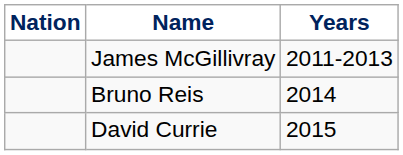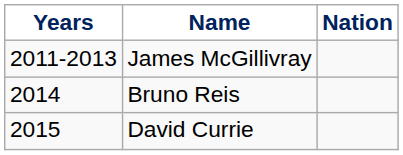 <table class="wikitable sortable">
 <tr>
+<th style="background:white; color:#00235d;" scope="col">Years</th>
+<th style="background:white; color:#00235d;" scope="col">Name</th>
 <th style="background:white; color:#00235d;" scope="col">Nation</th>
-<th style="background:white; color:#00235d;" scope="col">Name</th>
-<th style="background:white; color:#00235d;" scope="col">Years</th>
 </tr>
 <tr>
+<td>2011-2013</td>
+<td>James McGillivray</td>
 <td></td>
-<td>James McGillivray</td>
-<td>2011-2013</td>
 </tr>
 <tr>
+<td>2014</td>
+<td>Bruno Reis</td>
 <td></td>
-<td>Bruno Reis</td>
-<td>2014</td>
 </tr>
 <tr>
+<td>2015</td>
+<td>David Currie</td>
 <td></td>
-<td>David Currie</td>
-<td>2015</td>
 </tr>
 </table>
